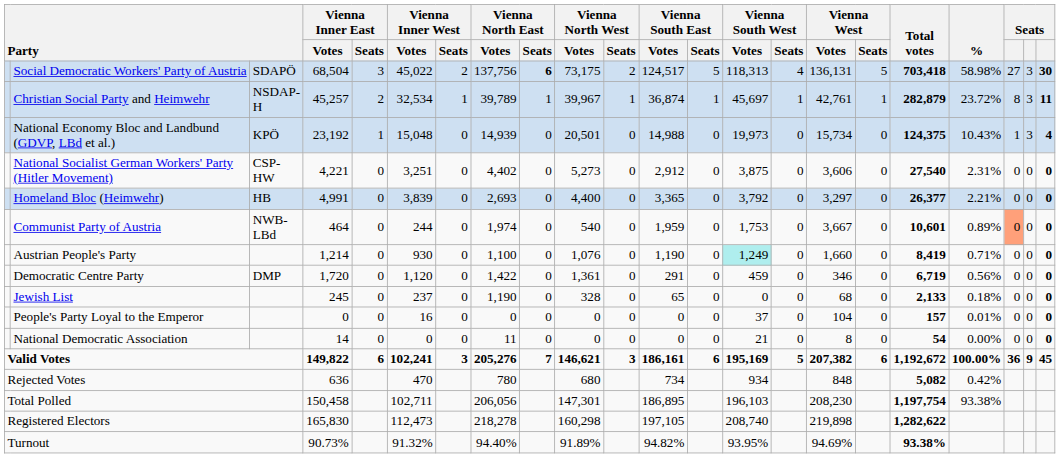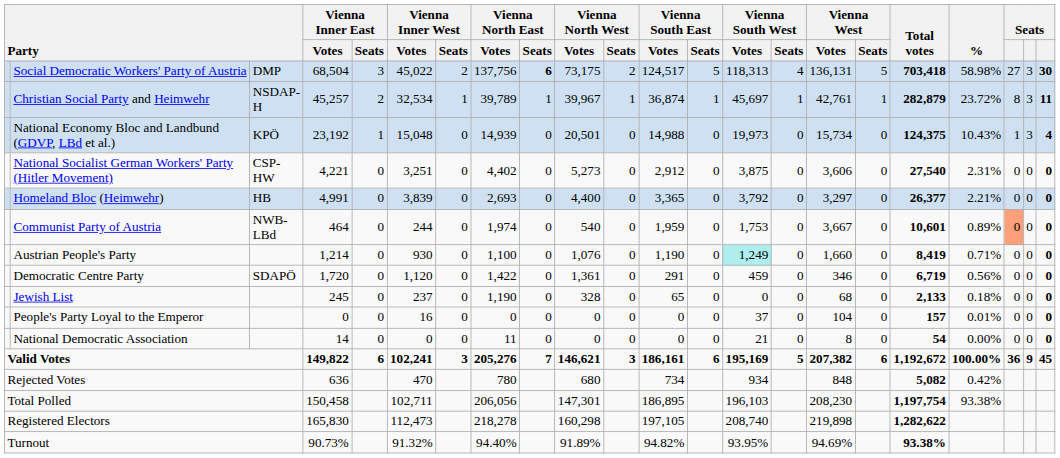 <table class="wikitable" border="1" style="text-align:right;">
 <tr>
 <th style="text-align:left;" valign=bottom rowspan=2 colspan=3>Party</th>
 <th align=center valign=bottom colspan=2>Vienna<br>Inner East</th>
 <th align=center valign=bottom colspan=2>Vienna<br>Inner West</th>
 <th align=center valign=bottom colspan=2>Vienna<br>North East</th>
 <th align=center valign=bottom colspan=2>Vienna<br>North West</th>
 <th align=center valign=bottom colspan=2>Vienna<br>South East</th>
 <th align=center valign=bottom colspan=2>Vienna<br>South West</th>
 <th align=center valign=bottom colspan=2>Vienna<br>West</th>
 <th align=center valign=bottom rowspan=2 width="50">Total<br>votes</th>
 <th align=center valign=bottom rowspan=2 width="50">%</th>
 <th align=center valign=bottom colspan=3>Seats</th>
 </tr>
 <tr>
 <th>Votes</th>
 <th>Seats</th>
 <th>Votes</th>
 <th>Seats</th>
 <th>Votes</th>
 <th>Seats</th>
 <th>Votes</th>
 <th>Seats</th>
 <th>Votes</th>
 <th>Seats</th>
 <th>Votes</th>
 <th>Seats</th>
 <th>Votes</th>
 <th>Seats</th>
 <th align=center valign=bottom width="20"><small></small></th>
 <th align=center valign=bottom width="20"><small></small></th>
 <th align=center valign=bottom width="20"><small></small></th>
 </tr>
 <tr style="background:#CEE0F2;">
 <td></td>
 <td align=left style="white-space: nowrap;"><a href='#'>Social Democratic Workers' Party of Austria</a></td>
-<td align=left>SDAPÖ</td>
+<td align=left>DMP</td>
 <td>68,504</td>
 <td>3</td>
 <td>45,022</td>
 <td>2</td>
 <td>137,756</td>
 <td><strong>6</strong></td>
 <td>73,175</td>
 <td>2</td>
 <td>124,517</td>
 <td>5</td>
 <td>118,313</td>
 <td>4</td>
 <td>136,131</td>
 <td>5</td>
 <td><strong>703,418</strong></td>
 <td>58.98%</td>
 <td>27</td>
 <td>3</td>
 <td><strong>30</strong></td>
 </tr>
 <tr style="background:#CEE0F2;">
 <td></td>
 <td align=left><a href='#'>Christian Social Party</a> and <a href='#'>Heimwehr</a></td>
 <td align=left>NSDAP-H</td>
 <td>45,257</td>
 <td>2</td>
 <td>32,534</td>
 <td>1</td>
 <td>39,789</td>
 <td>1</td>
 <td>39,967</td>
 <td>1</td>
 <td>36,874</td>
 <td>1</td>
 <td>45,697</td>
 <td>1</td>
 <td>42,761</td>
 <td>1</td>
 <td><strong>282,879</strong></td>
 <td>23.72%</td>
 <td>8</td>
 <td>3</td>
 <td><strong>11</strong></td>
 </tr>
 <tr style="background:#CEE0F2;">
 <td></td>
 <td align=left>National Economy Bloc and Landbund (<a href='#'>GDVP</a>, <a href='#'>LBd</a> et al.)</td>
 <td align=left>KPÖ</td>
 <td>23,192</td>
 <td>1</td>
 <td>15,048</td>
 <td>0</td>
 <td>14,939</td>
 <td>0</td>
 <td>20,501</td>
 <td>0</td>
 <td>14,988</td>
 <td>0</td>
 <td>19,973</td>
 <td>0</td>
 <td>15,734</td>
 <td>0</td>
 <td><strong>124,375</strong></td>
 <td>10.43%</td>
 <td>1</td>
 <td>3</td>
 <td><strong>4</strong></td>
 </tr>
 <tr>
 <td></td>
 <td align=left><a href='#'>National Socialist German Workers' Party (Hitler Movement)</a></td>
 <td align=left>CSP-HW</td>
 <td>4,221</td>
 <td>0</td>
 <td>3,251</td>
 <td>0</td>
 <td>4,402</td>
 <td>0</td>
 <td>5,273</td>
 <td>0</td>
 <td>2,912</td>
 <td>0</td>
 <td>3,875</td>
 <td>0</td>
 <td>3,606</td>
 <td>0</td>
 <td><strong>27,540</strong></td>
 <td>2.31%</td>
 <td>0</td>
 <td>0</td>
 <td><strong>0</strong></td>
 </tr>
 <tr style="background:#CEE0F2;">
 <td></td>
 <td align=left><a href='#'>Homeland Bloc</a> (<a href='#'>Heimwehr</a>)</td>
 <td align=left>HB</td>
 <td>4,991</td>
 <td>0</td>
 <td>3,839</td>
 <td>0</td>
 <td>2,693</td>
 <td>0</td>
 <td>4,400</td>
 <td>0</td>
 <td>3,365</td>
 <td>0</td>
 <td>3,792</td>
 <td>0</td>
 <td>3,297</td>
 <td>0</td>
 <td><strong>26,377</strong></td>
 <td>2.21%</td>
 <td>0</td>
 <td>0</td>
 <td><strong>0</strong></td>
 </tr>
 <tr>
 <td></td>
 <td align=left><a href='#'>Communist Party of Austria</a></td>
 <td align=left>NWB-LBd</td>
 <td>464</td>
 <td>0</td>
 <td>244</td>
 <td>0</td>
 <td>1,974</td>
 <td>0</td>
 <td>540</td>
 <td>0</td>
 <td>1,959</td>
 <td>0</td>
 <td>1,753</td>
 <td>0</td>
 <td>3,667</td>
 <td>0</td>
 <td><strong>10,601</strong></td>
 <td>0.89%</td>
 <td style="background: lightsalmon;">0</td>
 <td>0</td>
 <td><strong>0</strong></td>
 </tr>
 <tr>
 <td></td>
 <td align=left>Austrian People's Party</td>
 <td align=left></td>
 <td>1,214</td>
 <td>0</td>
 <td>930</td>
 <td>0</td>
 <td>1,100</td>
 <td>0</td>
 <td>1,076</td>
 <td>0</td>
 <td>1,190</td>
 <td>0</td>
 <td style="background: paleturquoise;">1,249</td>
 <td>0</td>
 <td>1,660</td>
 <td>0</td>
 <td><strong>8,419</strong></td>
 <td>0.71%</td>
 <td>0</td>
 <td>0</td>
 <td><strong>0</strong></td>
 </tr>
 <tr>
 <td></td>
 <td align=left>Democratic Centre Party</td>
-<td align=left>DMP</td>
+<td align=left>SDAPÖ</td>
 <td>1,720</td>
 <td>0</td>
 <td>1,120</td>
 <td>0</td>
 <td>1,422</td>
 <td>0</td>
 <td>1,361</td>
 <td>0</td>
 <td>291</td>
 <td>0</td>
 <td>459</td>
 <td>0</td>
 <td>346</td>
 <td>0</td>
 <td><strong>6,719</strong></td>
 <td>0.56%</td>
 <td>0</td>
 <td>0</td>
 <td><strong>0</strong></td>
 </tr>
 <tr>
 <td></td>
 <td align=left><a href='#'>Jewish List</a></td>
 <td align=left></td>
 <td>245</td>
 <td>0</td>
 <td>237</td>
 <td>0</td>
 <td>1,190</td>
 <td>0</td>
 <td>328</td>
 <td>0</td>
 <td>65</td>
 <td>0</td>
 <td>0</td>
 <td>0</td>
 <td>68</td>
 <td>0</td>
 <td><strong>2,133</strong></td>
 <td>0.18%</td>
 <td>0</td>
 <td>0</td>
 <td><strong>0</strong></td>
 </tr>
 <tr>
 <td></td>
 <td align=left>People's Party Loyal to the Emperor</td>
 <td align=left></td>
 <td>0</td>
 <td>0</td>
 <td>16</td>
 <td>0</td>
 <td>0</td>
 <td>0</td>
 <td>0</td>
 <td>0</td>
 <td>0</td>
 <td>0</td>
 <td>37</td>
 <td>0</td>
 <td>104</td>
 <td>0</td>
 <td><strong>157</strong></td>
 <td>0.01%</td>
 <td>0</td>
 <td>0</td>
 <td><strong>0</strong></td>
 </tr>
 <tr>
 <td></td>
 <td align=left>National Democratic Association</td>
 <td align=left></td>
 <td>14</td>
 <td>0</td>
 <td>0</td>
 <td>0</td>
 <td>11</td>
 <td>0</td>
 <td>0</td>
 <td>0</td>
 <td>0</td>
 <td>0</td>
 <td>21</td>
 <td>0</td>
 <td>8</td>
 <td>0</td>
 <td><strong>54</strong></td>
 <td>0.00%</td>
 <td>0</td>
 <td>0</td>
 <td><strong>0</strong></td>
 </tr>
 <tr style="font-weight:bold">
 <td align=left colspan=3>Valid Votes</td>
 <td>149,822</td>
 <td>6</td>
 <td>102,241</td>
 <td>3</td>
 <td>205,276</td>
 <td>7</td>
 <td>146,621</td>
 <td>3</td>
 <td>186,161</td>
 <td>6</td>
 <td>195,169</td>
 <td>5</td>
 <td>207,382</td>
 <td>6</td>
 <td>1,192,672</td>
 <td>100.00%</td>
 <td>36</td>
 <td>9</td>
 <td>45</td>
 </tr>
 <tr>
 <td align=left colspan=3>Rejected Votes</td>
 <td>636</td>
 <td></td>
 <td>470</td>
 <td></td>
 <td>780</td>
 <td></td>
 <td>680</td>
 <td></td>
 <td>734</td>
 <td></td>
 <td>934</td>
 <td></td>
 <td>848</td>
 <td></td>
 <td><strong>5,082</strong></td>
 <td>0.42%</td>
 <td></td>
 <td></td>
 <td></td>
 </tr>
 <tr>
 <td align=left colspan=3>Total Polled</td>
 <td>150,458</td>
 <td></td>
 <td>102,711</td>
 <td></td>
 <td>206,056</td>
 <td></td>
 <td>147,301</td>
 <td></td>
 <td>186,895</td>
 <td></td>
 <td>196,103</td>
 <td></td>
 <td>208,230</td>
 <td></td>
 <td><strong>1,197,754</strong></td>
 <td>93.38%</td>
 <td></td>
 <td></td>
 <td></td>
 </tr>
 <tr>
 <td align=left colspan=3>Registered Electors</td>
 <td>165,830</td>
 <td></td>
 <td>112,473</td>
 <td></td>
 <td>218,278</td>
 <td></td>
 <td>160,298</td>
 <td></td>
 <td>197,105</td>
 <td></td>
 <td>208,740</td>
 <td></td>
 <td>219,898</td>
 <td></td>
 <td><strong>1,282,622</strong></td>
 <td></td>
 <td></td>
 <td></td>
 <td></td>
 </tr>
 <tr>
 <td align=left colspan=3>Turnout</td>
 <td>90.73%</td>
 <td></td>
 <td>91.32%</td>
 <td></td>
 <td>94.40%</td>
 <td></td>
 <td>91.89%</td>
 <td></td>
 <td>94.82%</td>
 <td></td>
 <td>93.95%</td>
 <td></td>
 <td>94.69%</td>
 <td></td>
 <td><strong>93.38%</strong></td>
 <td></td>
 <td></td>
 <td></td>
 <td></td>
 </tr>
 </table>
